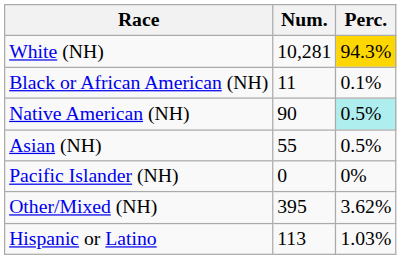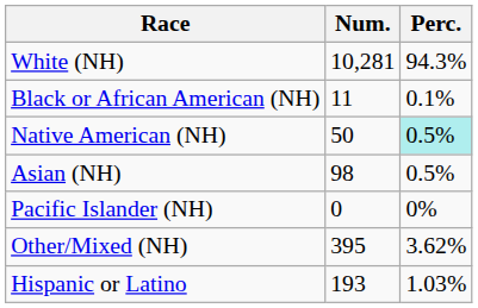 <table class="wikitable">
 <tr>
 <th>Race</th>
 <th>Num.</th>
 <th>Perc.</th>
 </tr>
 <tr>
 <td><a href='#'>White</a> (NH)</td>
 <td>10,281</td>
-<td style="background: gold;">94.3%</td>
+<td>94.3%</td>
 </tr>
 <tr>
 <td><a href='#'>Black or African American</a> (NH)</td>
 <td>11</td>
 <td>0.1%</td>
 </tr>
 <tr>
 <td><a href='#'>Native American</a> (NH)</td>
-<td>90</td>
+<td>50</td>
 <td style="background: paleturquoise;">0.5%</td>
 </tr>
 <tr>
 <td><a href='#'>Asian</a> (NH)</td>
-<td>55</td>
+<td>98</td>
 <td>0.5%</td>
 </tr>
 <tr>
 <td><a href='#'>Pacific Islander</a> (NH)</td>
 <td>0</td>
 <td>0%</td>
 </tr>
 <tr>
 <td><a href='#'>Other/Mixed</a> (NH)</td>
 <td>395</td>
 <td>3.62%</td>
 </tr>
 <tr>
 <td><a href='#'>Hispanic</a> or <a href='#'>Latino</a></td>
-<td>113</td>
+<td>193</td>
 <td>1.03%</td>
 </tr>
 </table>
